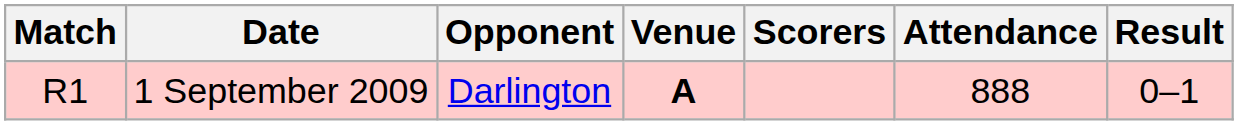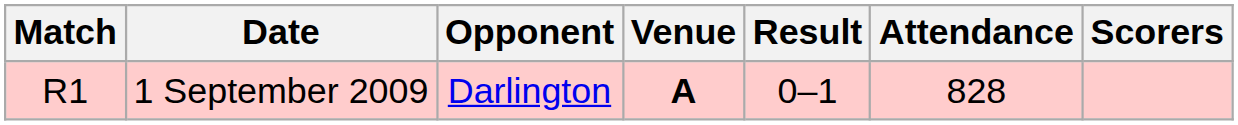 <table class="wikitable" style="font-size:100%; text-align:center">
 <tr>
 <th>Match</th>
 <th>Date</th>
 <th>Opponent</th>
 <th>Venue</th>
+<th>Result</th>
+<th>Attendance</th>
 <th>Scorers</th>
-<th>Attendance</th>
-<th>Result</th>
 </tr>
 <tr style="background: #FFCCCC;">
 <td>R1</td>
 <td>1 September 2009</td>
 <td><a href='#'>Darlington</a></td>
 <td><strong>A</strong></td>
+<td>0–1</td>
+<td>828</td>
 <td></td>
-<td>888</td>
-<td>0–1</td>
 </tr>
 </table>
